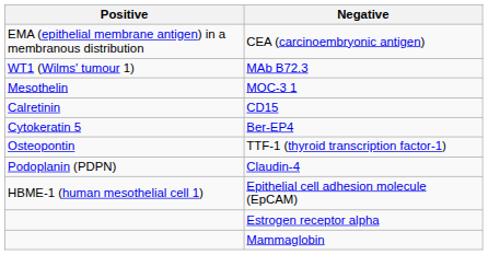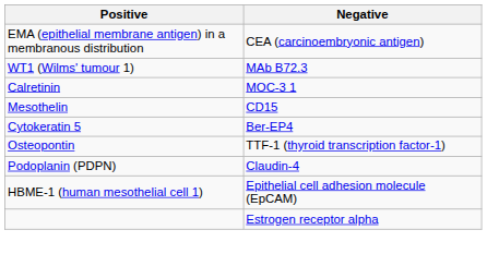 <table class="wikitable" style="margin:auto;">
 <tr>
 <th style="width:300px">Positive</th>
 <th style="width:300px">Negative</th>
 </tr>
 <tr>
 <td>EMA (<a href='#'>epithelial membrane antigen</a>) in a membranous distribution</td>
 <td>CEA (<a href='#'>carcinoembryonic antigen</a>)</td>
 </tr>
 <tr>
 <td><a href='#'>WT1</a> (<a href='#'>Wilms' tumour</a> 1)</td>
 <td><a href='#'>MAb B72.3</a></td>
 </tr>
 <tr>
-<td><a href='#'>Mesothelin</a></td>
+<td><a href='#'>Calretinin</a></td>
 <td><a href='#'>MOC-3 1</a></td>
 </tr>
 <tr>
-<td><a href='#'>Calretinin</a></td>
+<td><a href='#'>Mesothelin</a></td>
 <td><a href='#'>CD15</a></td>
 </tr>
 <tr>
 <td><a href='#'>Cytokeratin 5</a></td>
 <td><a href='#'>Ber-EP4</a></td>
 </tr>
 <tr>
 <td><a href='#'>Osteopontin</a></td>
 <td>TTF-1 (<a href='#'>thyroid transcription factor-1</a>)</td>
 </tr>
 <tr>
 <td><a href='#'>Podoplanin</a> (PDPN)</td>
 <td><a href='#'>Claudin-4</a></td>
 </tr>
 <tr>
 <td>HBME-1 (<a href='#'>human mesothelial cell 1</a>)</td>
 <td><a href='#'>Epithelial cell adhesion molecule</a> (EpCAM)</td>
 </tr>
 <tr>
 <td></td>
 <td><a href='#'>Estrogen receptor alpha</a></td>
 </tr>
-<tr>
-<td></td>
-<td><a href='#'>Mammaglobin</a></td>
-</tr>
 </table>
